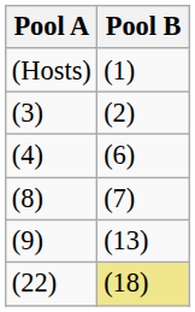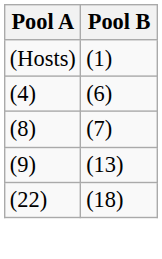 <table class="wikitable">
 <tr>
 <th width=50%>Pool A</th>
 <th width=50%>Pool B</th>
 </tr>
 <tr>
 <td> (Hosts)</td>
 <td> (1)</td>
-</tr>
-<tr>
-<td> (3)</td>
-<td> (2)</td>
 </tr>
 <tr>
 <td> (4)</td>
 <td> (6)</td>
 </tr>
 <tr>
 <td> (8)</td>
 <td> (7)</td>
 </tr>
 <tr>
 <td> (9)</td>
 <td> (13)</td>
 </tr>
 <tr>
 <td> (22)</td>
-<td style="background: khaki;"> (18)</td>
+<td> (18)</td>
 </tr>
 </table>
